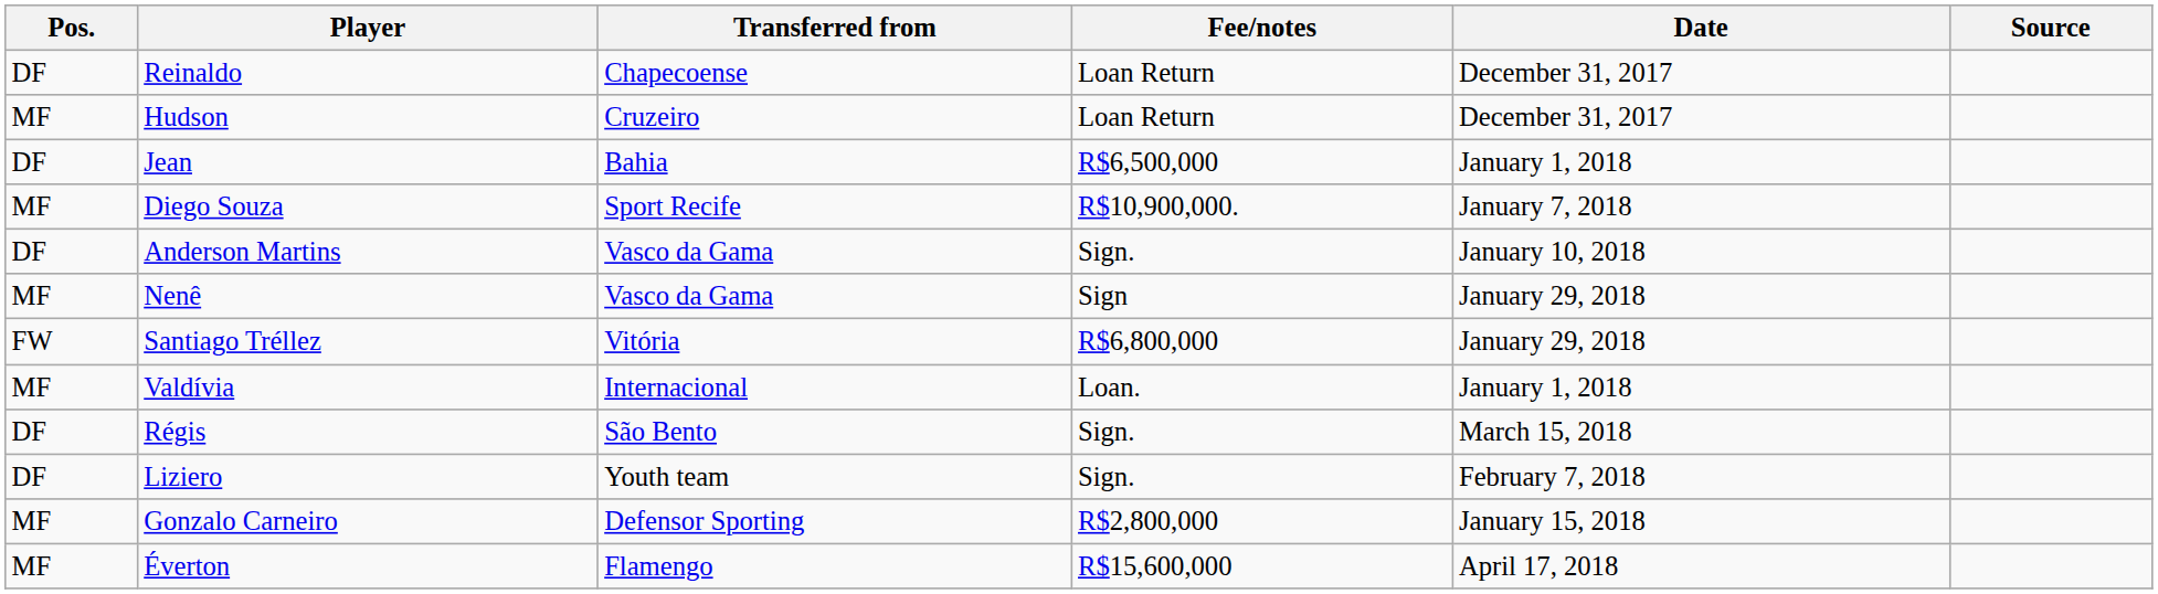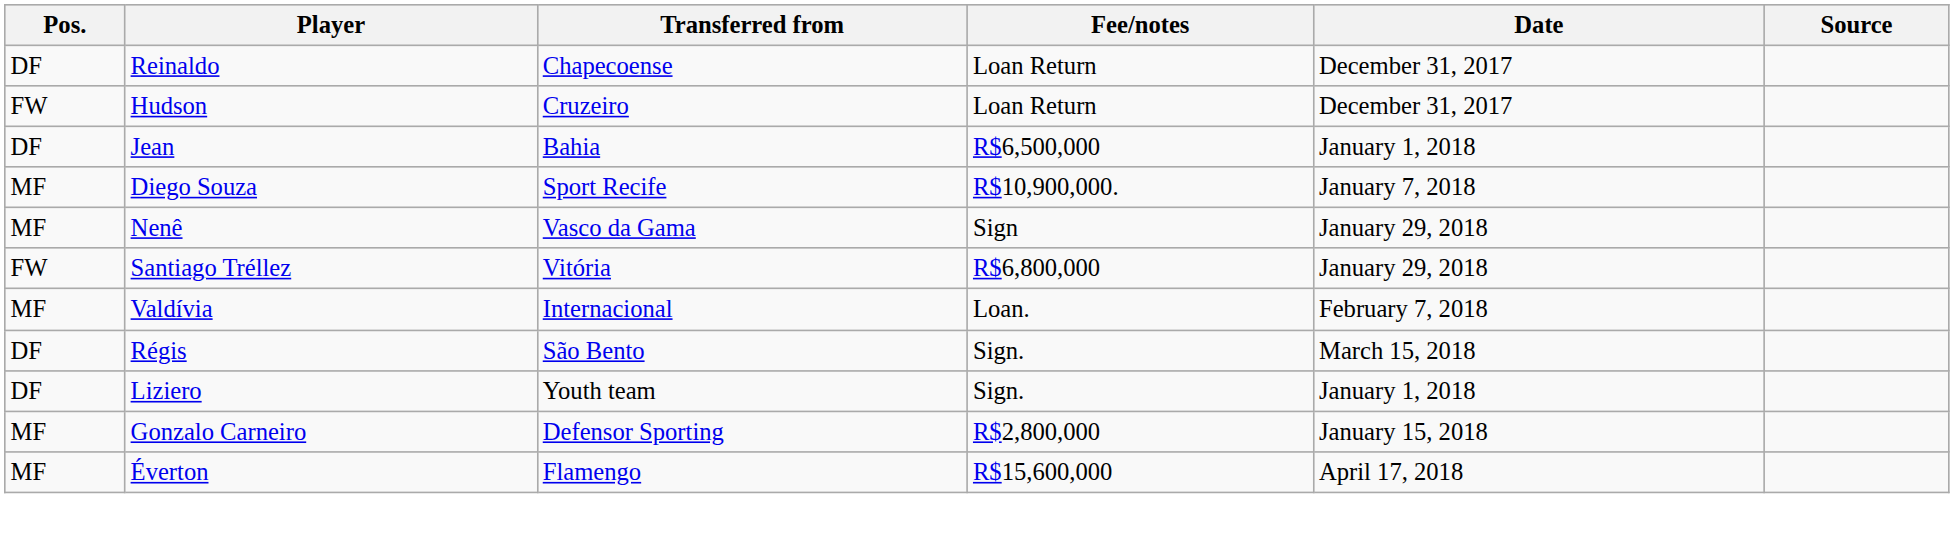 <table class="wikitable sortable" style="width:95%; text-align:center; font-size:95%; text-align:left;">
 <tr>
 <th><strong>Pos.</strong></th>
 <th><strong>Player</strong></th>
 <th><strong>Transferred from</strong></th>
 <th><strong>Fee/notes</strong></th>
 <th><strong>Date</strong></th>
 <th><strong>Source</strong></th>
 </tr>
 <tr>
 <td>DF</td>
 <td> <a href='#'>Reinaldo</a></td>
 <td> <a href='#'>Chapecoense</a></td>
 <td>Loan Return</td>
 <td>December 31, 2017</td>
 <td align=center></td>
 </tr>
 <tr>
-<td>MF</td>
+<td>FW</td>
 <td> <a href='#'>Hudson</a></td>
 <td> <a href='#'>Cruzeiro</a></td>
 <td>Loan Return</td>
 <td>December 31, 2017</td>
 <td align=center></td>
 </tr>
 <tr>
 <td>DF</td>
 <td> <a href='#'>Jean</a></td>
 <td> <a href='#'>Bahia</a></td>
 <td><a href='#'>R$</a>6,500,000</td>
 <td>January 1, 2018</td>
 <td align=center></td>
 </tr>
 <tr>
 <td>MF</td>
 <td> <a href='#'>Diego Souza</a></td>
 <td> <a href='#'>Sport Recife</a></td>
 <td><a href='#'>R$</a>10,900,000.</td>
 <td>January 7, 2018</td>
 <td align=center></td>
 </tr>
 <tr>
-<td>DF</td>
-<td> <a href='#'>Anderson Martins</a></td>
-<td> <a href='#'>Vasco da Gama</a></td>
-<td>Sign.</td>
-<td>January 10, 2018</td>
-<td align=center></td>
-</tr>
-<tr>
 <td>MF</td>
 <td> <a href='#'>Nenê</a></td>
 <td> <a href='#'>Vasco da Gama</a></td>
 <td>Sign</td>
 <td>January 29, 2018</td>
 <td align=center></td>
 </tr>
 <tr>
 <td>FW</td>
 <td> <a href='#'>Santiago Tréllez</a></td>
 <td> <a href='#'>Vitória</a></td>
 <td><a href='#'>R$</a>6,800,000</td>
 <td>January 29, 2018</td>
 <td align=center></td>
 </tr>
 <tr>
 <td>MF</td>
 <td> <a href='#'>Valdívia</a></td>
 <td> <a href='#'>Internacional</a></td>
 <td>Loan.</td>
-<td>January 1, 2018</td>
+<td>February 7, 2018</td>
 <td align=center></td>
 </tr>
 <tr>
 <td>DF</td>
 <td> <a href='#'>Régis</a></td>
 <td> <a href='#'>São Bento</a></td>
 <td>Sign.</td>
 <td>March 15, 2018</td>
 <td align=center></td>
 </tr>
 <tr>
 <td>DF</td>
 <td> <a href='#'>Liziero</a></td>
 <td>Youth team</td>
 <td>Sign.</td>
-<td>February 7, 2018</td>
+<td>January 1, 2018</td>
 <td align=center></td>
 </tr>
 <tr>
 <td>MF</td>
 <td> <a href='#'>Gonzalo Carneiro</a></td>
 <td> <a href='#'>Defensor Sporting</a></td>
 <td><a href='#'>R$</a>2,800,000</td>
 <td>January 15, 2018</td>
 <td align=center></td>
 </tr>
 <tr>
 <td>MF</td>
 <td> <a href='#'>Éverton</a></td>
 <td> <a href='#'>Flamengo</a></td>
 <td><a href='#'>R$</a>15,600,000</td>
 <td>April 17, 2018</td>
 <td align=center></td>
 </tr>
 </table>
